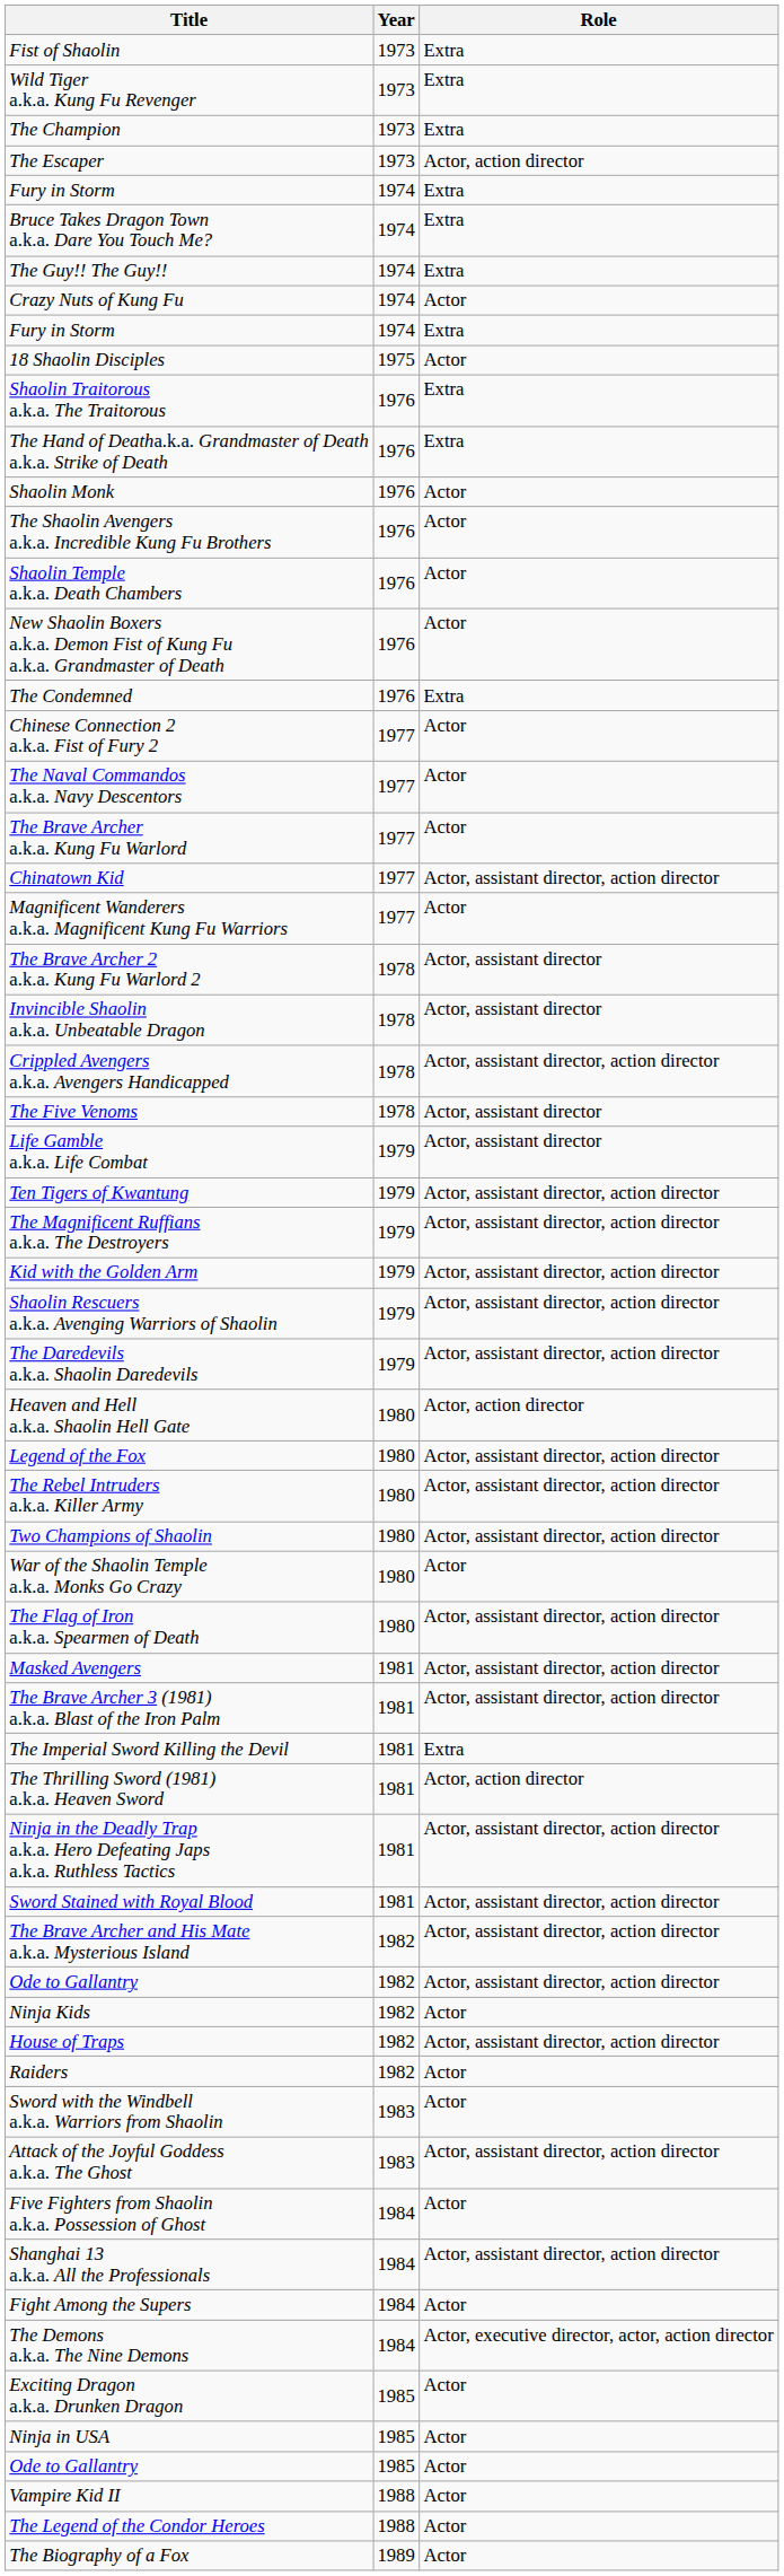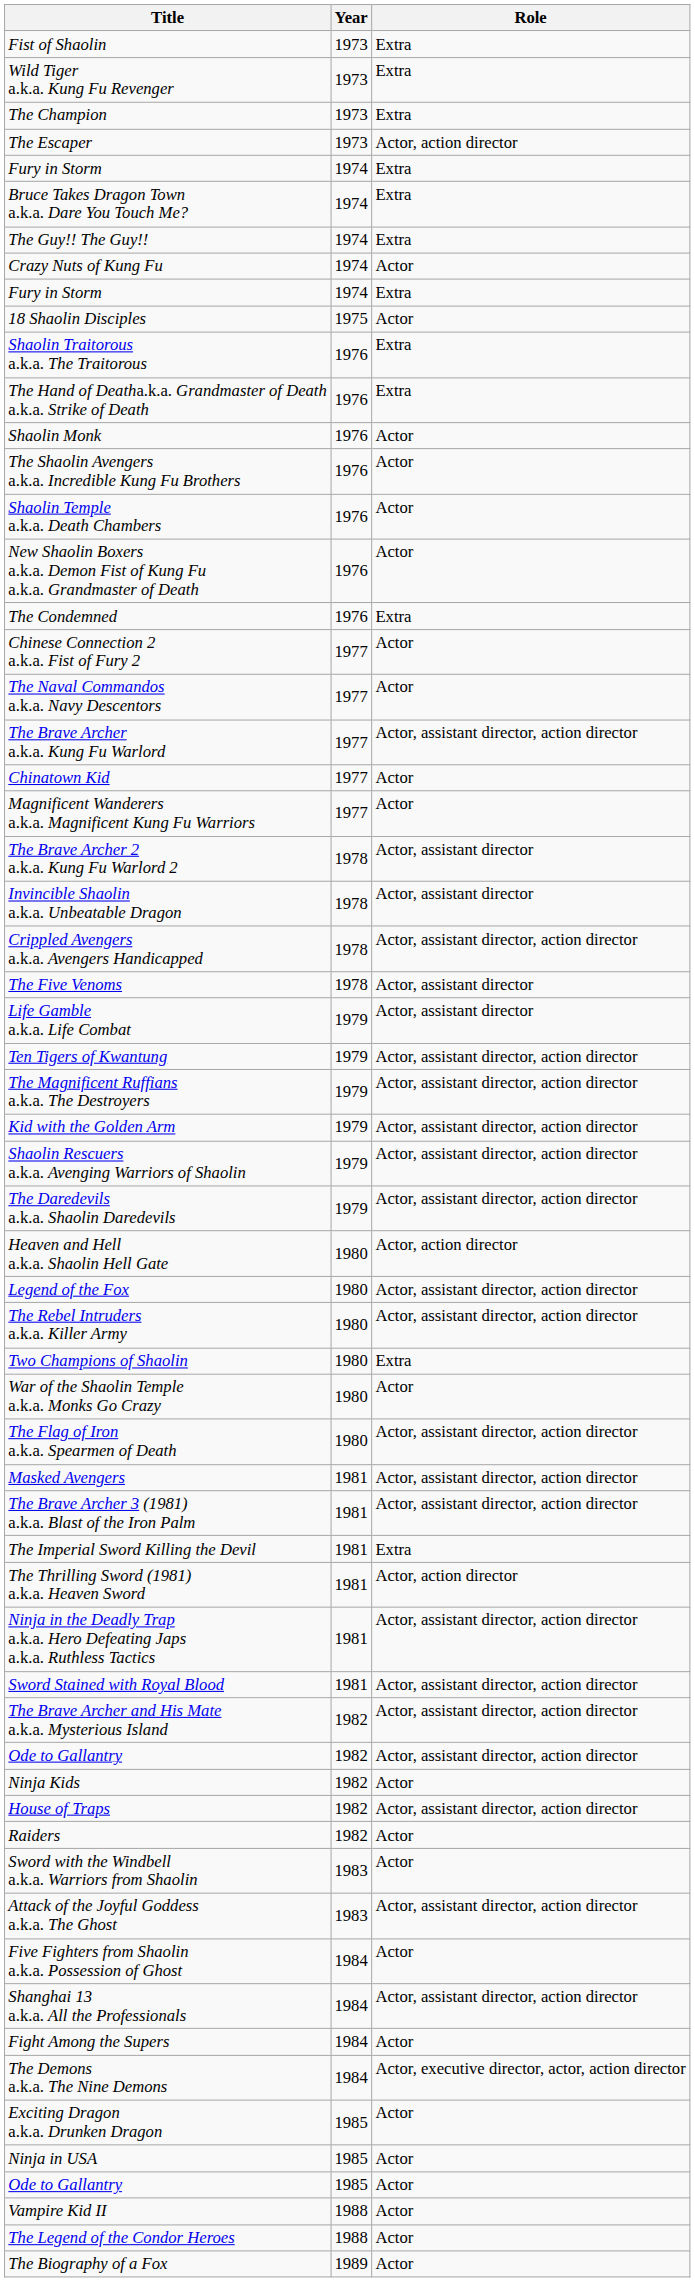 <table class="wikitable">
 <tr>
 <th align="left" valign="top">Title</th>
 <th>Year</th>
 <th align="left" valign="top">Role</th>
 </tr>
 <tr>
 <td><em>Fist of Shaolin</em></td>
 <td>1973</td>
 <td>Extra</td>
 </tr>
 <tr>
 <td align="left" valign="top"><em>Wild Tiger</em><br>a.k.a. <em>Kung Fu Revenger</em></td>
 <td>1973</td>
 <td align="left" valign="top">Extra</td>
 </tr>
 <tr>
 <td><em>The Champion</em></td>
 <td>1973</td>
 <td>Extra</td>
 </tr>
 <tr>
 <td><em>The Escaper</em></td>
 <td>1973</td>
 <td align="left" valign="top">Actor, action director</td>
 </tr>
 <tr>
 <td align="left" valign="top"><em>Fury in Storm</em></td>
 <td>1974</td>
 <td align="left" valign="top">Extra</td>
 </tr>
 <tr>
 <td align="left" valign="top"><em>Bruce Takes Dragon Town</em><br>a.k.a. <em>Dare You Touch Me?</em></td>
 <td>1974</td>
 <td align="left" valign="top">Extra</td>
 </tr>
 <tr>
 <td align="left" valign="top"><em>The Guy!! The Guy!!</em></td>
 <td>1974</td>
 <td align="left" valign="top">Extra</td>
 </tr>
 <tr>
 <td><em>Crazy Nuts of Kung Fu</em></td>
 <td>1974</td>
 <td>Actor</td>
 </tr>
 <tr>
 <td><em>Fury in Storm</em></td>
 <td>1974</td>
 <td>Extra</td>
 </tr>
 <tr>
 <td><em>18</em> <em>Shaolin Disciples</em></td>
 <td>1975</td>
 <td>Actor</td>
 </tr>
 <tr>
 <td align="left" valign="top"><em><a href='#'>Shaolin Traitorous</a></em><br>a.k.a. <em>The Traitorous</em></td>
 <td>1976</td>
 <td align="left" valign="top">Extra</td>
 </tr>
 <tr>
 <td align="left" valign="top"><em>The Hand of Death</em>a.k.a. <em>Grandmaster of Death</em><br>a.k.a. <em>Strike of Death</em></td>
 <td>1976</td>
 <td align="left" valign="top">Extra</td>
 </tr>
 <tr>
 <td><em>Shaolin Monk</em></td>
 <td>1976</td>
 <td>Actor</td>
 </tr>
 <tr>
 <td align="left" valign="top"><em>The Shaolin Avengers</em><br>a.k.a. <em>Incredible Kung Fu Brothers </em></td>
 <td>1976</td>
 <td align="left" valign="top">Actor</td>
 </tr>
 <tr>
 <td align="left" valign="top"><em><a href='#'>Shaolin Temple</a></em> <br>a.k.a. <em>Death Chambers</em></td>
 <td>1976</td>
 <td align="left" valign="top">Actor</td>
 </tr>
 <tr>
 <td align="left" valign="top"><em>New Shaolin Boxers</em><br>a.k.a. <em>Demon Fist of Kung Fu</em><br>a.k.a. <em>Grandmaster of Death</em></td>
 <td>1976</td>
 <td align="left" valign="top">Actor</td>
 </tr>
 <tr>
 <td align="left" valign="top"><em>The Condemned</em></td>
 <td>1976</td>
 <td align="left" valign="top">Extra</td>
 </tr>
 <tr>
 <td align="left" valign="top"><em>Chinese Connection 2</em> <br>a.k.a. <em>Fist of Fury 2</em></td>
 <td>1977</td>
 <td align="left" valign="top">Actor</td>
 </tr>
 <tr>
 <td align="left" valign="top"><em><a href='#'>The Naval Commandos</a></em> <br>a.k.a. <em>Navy Descentors</em></td>
 <td>1977</td>
 <td align="left" valign="top">Actor</td>
 </tr>
 <tr>
 <td align="left" valign="top"><em><a href='#'>The Brave Archer</a></em><br>a.k.a. <em>Kung Fu Warlord</em></td>
 <td>1977</td>
-<td align="left" valign="top">Actor</td>
+<td align="left" valign="top">Actor, assistant director, action director</td>
 </tr>
 <tr>
 <td align="left" valign="top"><em><a href='#'>Chinatown Kid</a></em></td>
 <td>1977</td>
-<td align="left" valign="top">Actor, assistant director, action director</td>
+<td align="left" valign="top">Actor</td>
 </tr>
 <tr>
 <td align="left" valign="top"><em>Magnificent Wanderers</em> <br>a.k.a. <em>Magnificent Kung Fu Warriors</em></td>
 <td>1977</td>
 <td align="left" valign="top">Actor</td>
 </tr>
 <tr>
 <td align="left" valign="top"><em><a href='#'>The Brave Archer 2</a></em> <br>a.k.a. <em>Kung Fu Warlord 2</em></td>
 <td>1978</td>
 <td align="left" valign="top">Actor, assistant director</td>
 </tr>
 <tr>
 <td align="left" valign="top"><em><a href='#'>Invincible Shaolin</a></em><br>a.k.a. <em>Unbeatable Dragon</em></td>
 <td>1978</td>
 <td align="left" valign="top">Actor, assistant director</td>
 </tr>
 <tr>
 <td align="left" valign="top"><em><a href='#'>Crippled Avengers</a></em> <br>a.k.a. <em>Avengers Handicapped</em></td>
 <td>1978</td>
 <td align="left" valign="top">Actor, assistant director, action director</td>
 </tr>
 <tr>
 <td align="left" valign="top"><em><a href='#'>The Five Venoms</a></em></td>
 <td>1978</td>
 <td align="left" valign="top">Actor, assistant director</td>
 </tr>
 <tr>
 <td align="left" valign="top"><em><a href='#'>Life Gamble</a></em> <br>a.k.a. <em>Life Combat</em></td>
 <td>1979</td>
 <td align="left" valign="top">Actor, assistant director</td>
 </tr>
 <tr>
 <td align="left" valign="top"><em><a href='#'>Ten Tigers of Kwantung</a></em></td>
 <td>1979</td>
 <td align="left" valign="top">Actor, assistant director, action director</td>
 </tr>
 <tr>
 <td align="left" valign="top"><em><a href='#'>The Magnificent Ruffians</a></em> <br>a.k.a. <em>The Destroyers</em></td>
 <td>1979</td>
 <td align="left" valign="top">Actor, assistant director, action director</td>
 </tr>
 <tr>
 <td align="left" valign="top"><em><a href='#'>Kid with the Golden Arm</a></em></td>
 <td>1979</td>
 <td align="left" valign="top">Actor, assistant director, action director</td>
 </tr>
 <tr>
 <td align="left" valign="top"><em><a href='#'>Shaolin Rescuers</a></em> <br>a.k.a. <em>Avenging Warriors of Shaolin</em></td>
 <td>1979</td>
 <td align="left" valign="top">Actor, assistant director, action director</td>
 </tr>
 <tr>
 <td align="left" valign="top"><em><a href='#'>The Daredevils</a></em> <br>a.k.a. <em>Shaolin Daredevils</em></td>
 <td>1979</td>
 <td align="left" valign="top">Actor, assistant director, action director</td>
 </tr>
 <tr>
 <td align="left" valign="top"><em>Heaven and Hell</em><br>a.k.a. <em>Shaolin Hell Gate</em></td>
 <td>1980</td>
 <td align="left" valign="top">Actor, action director</td>
 </tr>
 <tr>
 <td align="left" valign="top"><em><a href='#'>Legend of the Fox</a></em></td>
 <td>1980</td>
 <td align="left" valign="top">Actor, assistant director, action director</td>
 </tr>
 <tr>
 <td align="left" valign="top"><em><a href='#'>The Rebel Intruders</a></em><br>a.k.a. <em>Killer Army</em></td>
 <td>1980</td>
 <td align="left" valign="top">Actor, assistant director, action director</td>
 </tr>
 <tr>
 <td align="left" valign="top"><em><a href='#'>Two Champions of Shaolin</a></em></td>
 <td>1980</td>
-<td align="left" valign="top">Actor, assistant director, action director</td>
+<td align="left" valign="top">Extra</td>
 </tr>
 <tr>
 <td align="left" valign="top"><em>War of the Shaolin Temple</em> <br>a.k.a. <em>Monks Go Crazy</em></td>
 <td>1980</td>
 <td align="left" valign="top">Actor</td>
 </tr>
 <tr>
 <td align="left" valign="top"><em><a href='#'>The Flag of Iron</a></em> <br>a.k.a. <em>Spearmen of Death</em></td>
 <td>1980</td>
 <td align="left" valign="top">Actor, assistant director, action director</td>
 </tr>
 <tr>
 <td align="left" valign="top"><em><a href='#'>Masked Avengers</a></em></td>
 <td>1981</td>
 <td align="left" valign="top">Actor, assistant director, action director</td>
 </tr>
 <tr>
 <td align="left" valign="top"><em><a href='#'>The Brave Archer 3</a> (1981)</em><br>a.k.a. <em>Blast of the Iron Palm</em></td>
 <td>1981</td>
 <td align="left" valign="top">Actor, assistant director, action director</td>
 </tr>
 <tr>
 <td align="left" valign="top"><em>The Imperial Sword Killing the Devil</em></td>
 <td>1981</td>
 <td>Extra</td>
 </tr>
 <tr>
 <td align="left" valign="top"><em>The Thrilling Sword (1981)</em><br>a.k.a. <em>Heaven Sword</em></td>
 <td>1981</td>
 <td align="left" valign="top">Actor, action director</td>
 </tr>
 <tr>
 <td align="left" valign="top"><em><a href='#'>Ninja in the Deadly Trap</a></em> <br>a.k.a. <em>Hero Defeating Japs</em><br>a.k.a. <em>Ruthless Tactics</em></td>
 <td>1981</td>
 <td align="left" valign="top">Actor, assistant director, action director</td>
 </tr>
 <tr>
 <td align="left" valign="top"><em><a href='#'>Sword Stained with Royal Blood</a></em></td>
 <td>1981</td>
 <td align="left" valign="top">Actor, assistant director, action director</td>
 </tr>
 <tr>
 <td align="left" valign="top"><em><a href='#'>The Brave Archer and His Mate</a></em> <br>a.k.a. <em>Mysterious Island</em></td>
 <td>1982</td>
 <td align="left" valign="top">Actor, assistant director, action director</td>
 </tr>
 <tr>
 <td align="left" valign="top"><em><a href='#'>Ode to Gallantry</a></em></td>
 <td>1982</td>
 <td align="left" valign="top">Actor, assistant director, action director</td>
 </tr>
 <tr>
 <td align="left" valign="top"><em>Ninja Kids</em></td>
 <td>1982</td>
 <td align="left" valign="top">Actor</td>
 </tr>
 <tr>
 <td align="left" valign="top"><em><a href='#'>House of Traps</a></em></td>
 <td>1982</td>
 <td align="left" valign="top">Actor, assistant director, action director</td>
 </tr>
 <tr>
 <td align="left" valign="top"><em>Raiders</em></td>
 <td>1982</td>
 <td align="left" valign="top">Actor</td>
 </tr>
 <tr>
 <td align="left" valign="top"><em>Sword with the Windbell</em> <br>a.k.a. <em>Warriors from Shaolin</em></td>
 <td>1983</td>
 <td align="left" valign="top">Actor</td>
 </tr>
 <tr>
 <td align="left" valign="top"><em>Attack of the Joyful Goddess</em> <br>a.k.a. <em>The Ghost</em></td>
 <td>1983</td>
 <td align="left" valign="top">Actor, assistant director, action director</td>
 </tr>
 <tr>
 <td align="left" valign="top"><em>Five Fighters from Shaolin</em> <br>a.k.a. <em>Possession of Ghost</em></td>
 <td>1984</td>
 <td align="left" valign="top">Actor</td>
 </tr>
 <tr>
 <td align="left" valign="top"><em>Shanghai 13</em> <br>a.k.a. <em>All the Professionals</em></td>
 <td>1984</td>
 <td align="left" valign="top">Actor, assistant director, action director</td>
 </tr>
 <tr>
 <td align="left" valign="top"><em>Fight Among the Supers</em></td>
 <td>1984</td>
 <td align="left" valign="top">Actor</td>
 </tr>
 <tr>
 <td align="left" valign="top"><em>The Demons</em><br>a.k.a. <em>The Nine Demons</em></td>
 <td>1984</td>
 <td align="left" valign="top">Actor, executive director, actor, action director</td>
 </tr>
 <tr>
 <td align="left" valign="top"><em>Exciting Dragon</em> <br>a.k.a. <em>Drunken Dragon</em></td>
 <td>1985</td>
 <td align="left" valign="top">Actor</td>
 </tr>
 <tr>
 <td align="left" valign="top"><em>Ninja in USA</em></td>
 <td>1985</td>
 <td align="left" valign="top">Actor</td>
 </tr>
 <tr>
 <td align="left" valign="top"><em><a href='#'>Ode to Gallantry</a></em></td>
 <td>1985</td>
 <td align="left" valign="top">Actor</td>
 </tr>
 <tr>
 <td align="left" valign="top"><em>Vampire Kid II</em></td>
 <td>1988</td>
 <td align="left" valign="top">Actor</td>
 </tr>
 <tr>
 <td align="left" valign="top"><em><a href='#'>The Legend of the Condor Heroes</a></em></td>
 <td>1988</td>
 <td align="left" valign="top">Actor</td>
 </tr>
 <tr>
 <td><em>The Biography of a Fox</em></td>
 <td>1989</td>
 <td>Actor</td>
 </tr>
 </table>
